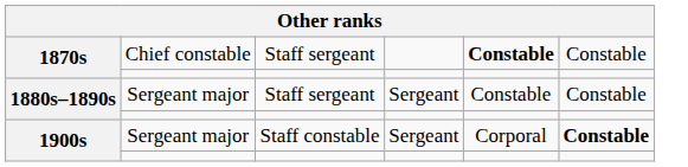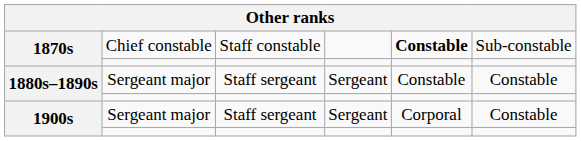 <table class="wikitable">
 <tr>
 <th colspan="6">Other ranks</th>
 </tr>
 <tr style="text-align:center;">
 <th rowspan=2>1870s</th>
 <td>Chief constable</td>
-<td>Staff sergeant</td>
+<td>Staff constable</td>
 <td></td>
 <td><strong>Constable</strong></td>
-<td>Constable</td>
+<td>Sub-constable</td>
 </tr>
 <tr style="text-align:center;">
 <td></td>
 <td></td>
 <td></td>
 <td></td>
 <td></td>
 </tr>
 <tr style="text-align:center;">
 <th rowspan=2>1880s–1890s</th>
 <td>Sergeant major</td>
 <td>Staff sergeant</td>
 <td>Sergeant</td>
 <td>Constable</td>
 <td>Constable</td>
 </tr>
 <tr style="text-align:center;">
 <td></td>
 <td></td>
 <td></td>
 <td></td>
 <td></td>
 </tr>
 <tr style="text-align:center;">
 <th rowspan=2>1900s</th>
 <td>Sergeant major</td>
-<td>Staff constable</td>
+<td>Staff sergeant</td>
 <td>Sergeant</td>
 <td>Corporal</td>
-<td><strong>Constable</strong></td>
+<td>Constable</td>
 </tr>
 <tr style="text-align:center;">
 <td></td>
 <td></td>
 <td></td>
 <td></td>
 <td></td>
 </tr>
 </table>
